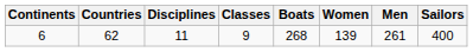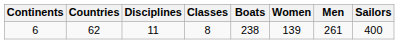 <table class="wikitable">
 <tr>
 <th width=50>Continents</th>
 <th width=50>Countries</th>
 <th width=50>Disciplines</th>
 <th width=50>Classes</th>
 <th width=50>Boats</th>
 <th width=50>Women</th>
 <th width=50>Men</th>
 <th width=50>Sailors</th>
 </tr>
 <tr>
 <td align="center">6</td>
 <td align="center">62</td>
 <td align="center">11</td>
-<td align="center">9</td>
-<td align="center">268</td>
+<td align="center">8</td>
+<td align="center">238</td>
 <td align="center">139</td>
 <td align="center">261</td>
 <td align="center">400</td>
 </tr>
 </table>
